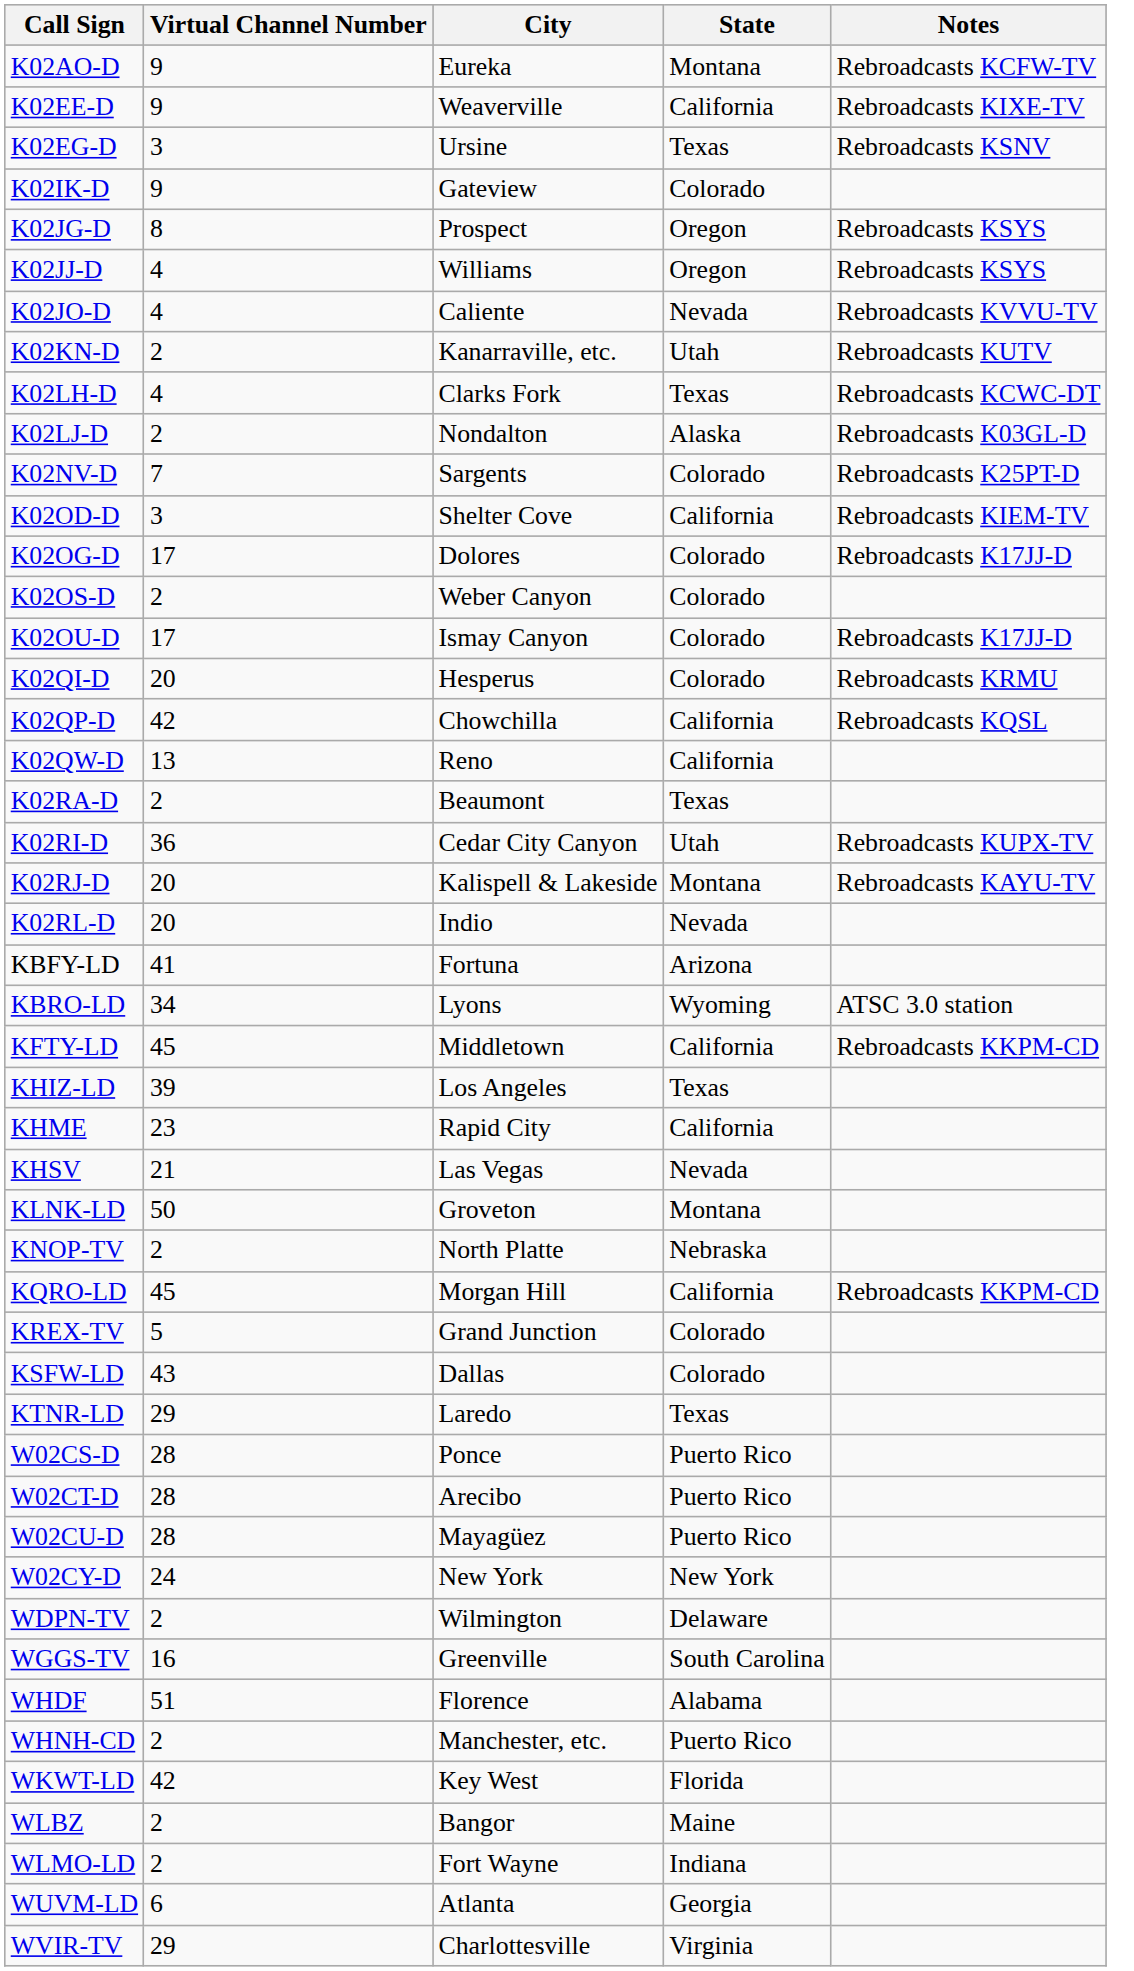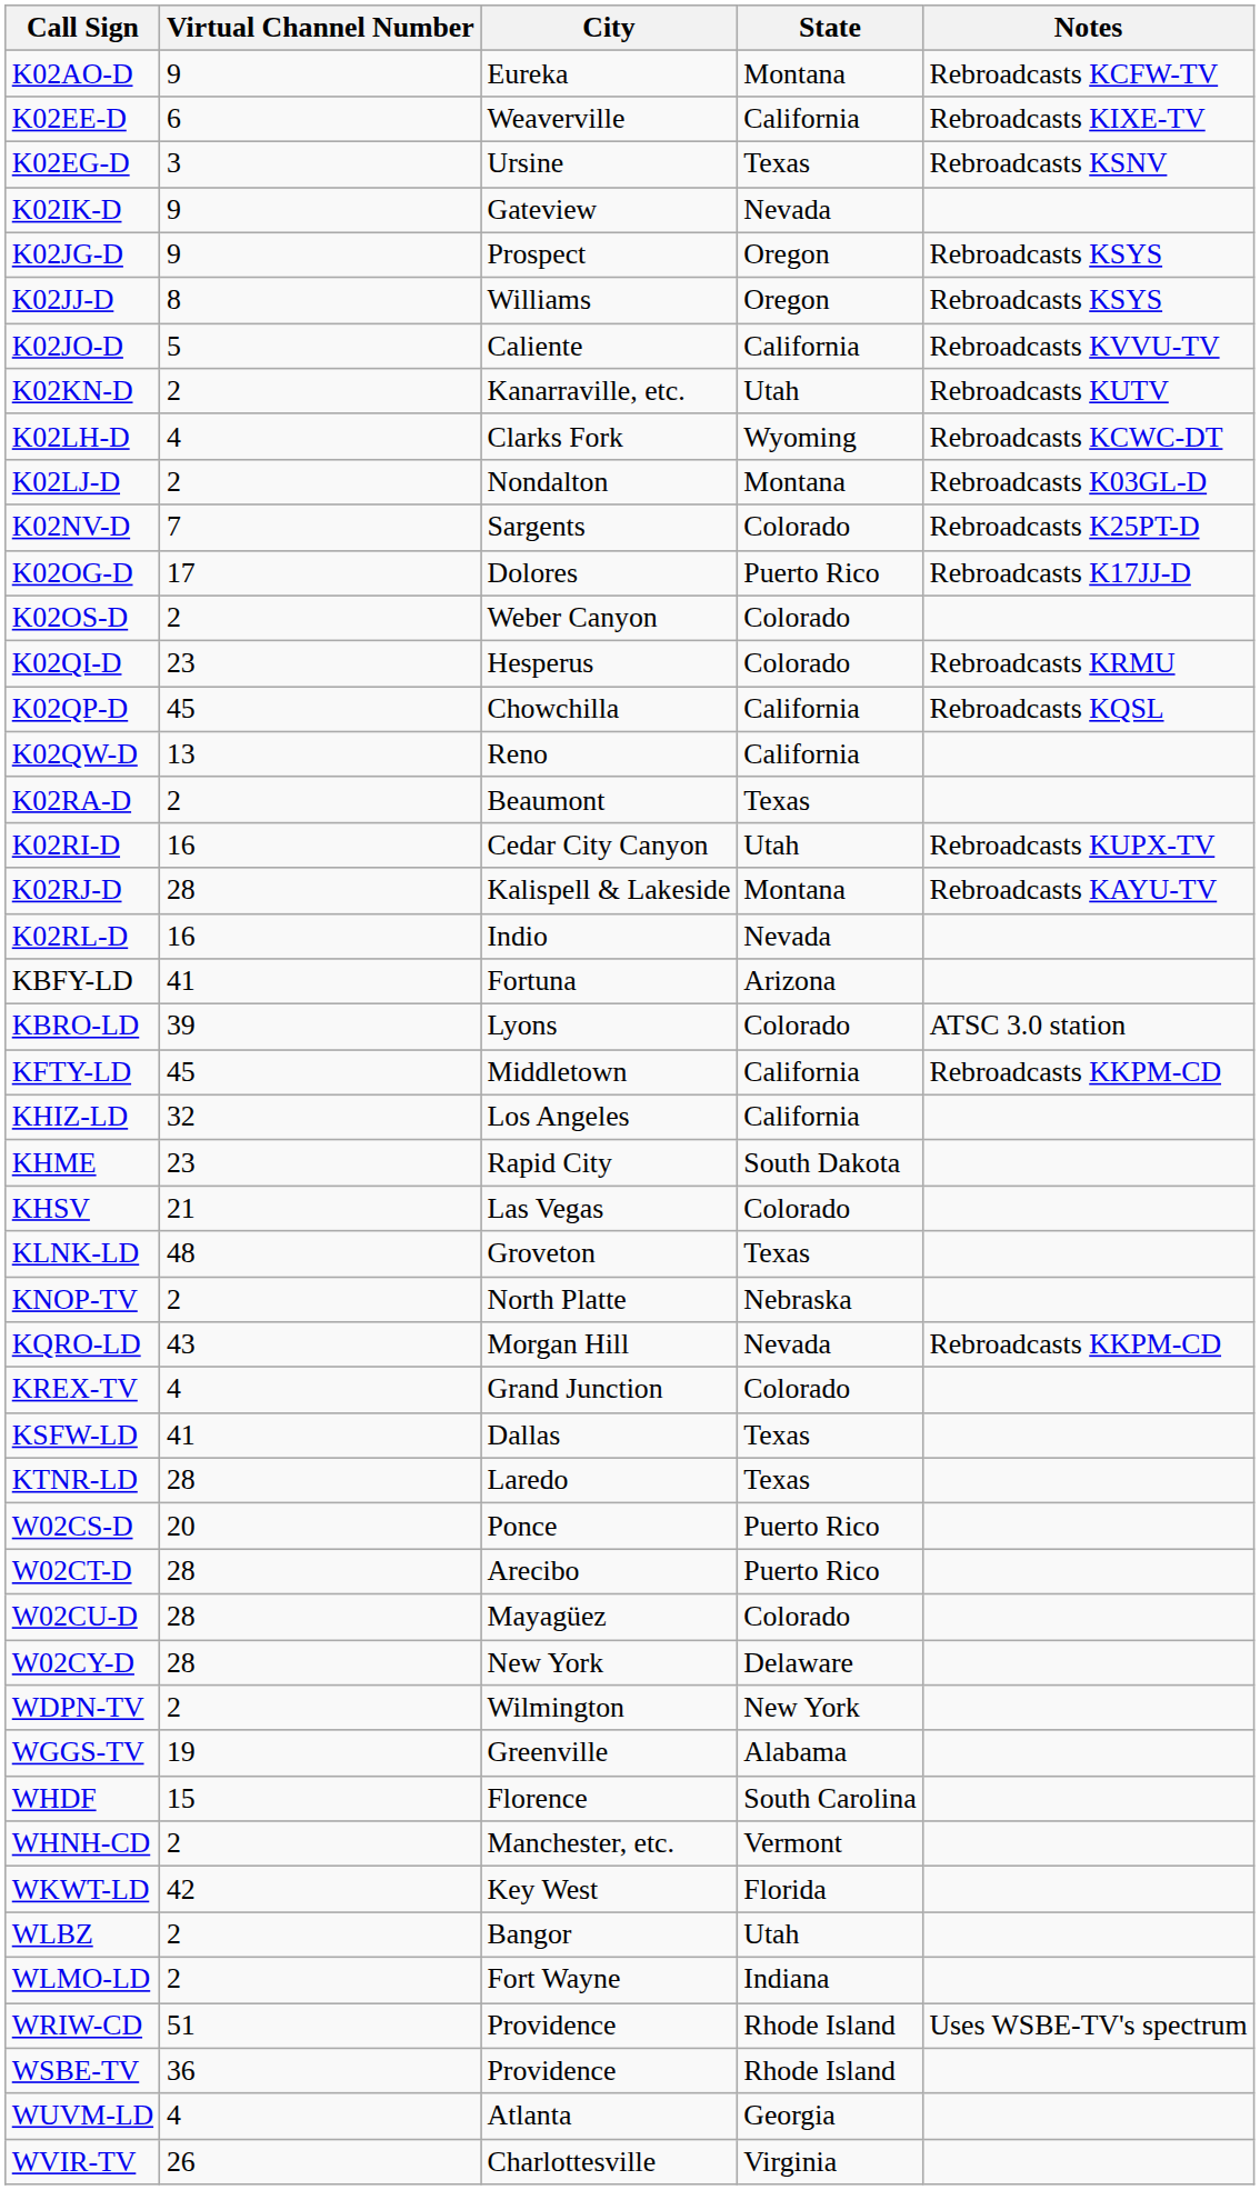 <table class="sortable wikitable">
 <tr>
 <th>Call Sign</th>
 <th>Virtual Channel Number</th>
 <th>City</th>
 <th>State</th>
 <th>Notes</th>
 </tr>
 <tr>
 <td><a href='#'>K02AO-D</a></td>
 <td>9</td>
 <td>Eureka</td>
 <td>Montana</td>
 <td>Rebroadcasts <a href='#'>KCFW-TV</a></td>
 </tr>
 <tr>
 <td><a href='#'>K02EE-D</a></td>
-<td>9</td>
+<td>6</td>
 <td>Weaverville</td>
 <td>California</td>
 <td>Rebroadcasts <a href='#'>KIXE-TV</a></td>
 </tr>
 <tr>
 <td><a href='#'>K02EG-D</a></td>
 <td>3</td>
 <td>Ursine</td>
 <td>Texas</td>
 <td>Rebroadcasts <a href='#'>KSNV</a></td>
 </tr>
 <tr>
 <td><a href='#'>K02IK-D</a></td>
 <td>9</td>
 <td>Gateview</td>
-<td>Colorado</td>
+<td>Nevada</td>
 <td></td>
 </tr>
 <tr>
 <td><a href='#'>K02JG-D</a></td>
-<td>8</td>
+<td>9</td>
 <td>Prospect</td>
 <td>Oregon</td>
 <td>Rebroadcasts <a href='#'>KSYS</a></td>
 </tr>
 <tr>
 <td><a href='#'>K02JJ-D</a></td>
-<td>4</td>
+<td>8</td>
 <td>Williams</td>
 <td>Oregon</td>
 <td>Rebroadcasts <a href='#'>KSYS</a></td>
 </tr>
 <tr>
 <td><a href='#'>K02JO-D</a></td>
-<td>4</td>
+<td>5</td>
 <td>Caliente</td>
-<td>Nevada</td>
+<td>California</td>
 <td>Rebroadcasts <a href='#'>KVVU-TV</a></td>
 </tr>
 <tr>
 <td><a href='#'>K02KN-D</a></td>
 <td>2</td>
 <td>Kanarraville, etc.</td>
 <td>Utah</td>
 <td>Rebroadcasts <a href='#'>KUTV</a></td>
 </tr>
 <tr>
 <td><a href='#'>K02LH-D</a></td>
 <td>4</td>
 <td>Clarks Fork</td>
-<td>Texas</td>
+<td>Wyoming</td>
 <td>Rebroadcasts <a href='#'>KCWC-DT</a></td>
 </tr>
 <tr>
 <td><a href='#'>K02LJ-D</a></td>
 <td>2</td>
 <td>Nondalton</td>
-<td>Alaska</td>
+<td>Montana</td>
 <td>Rebroadcasts <a href='#'>K03GL-D</a></td>
 </tr>
 <tr>
 <td><a href='#'>K02NV-D</a></td>
 <td>7</td>
 <td>Sargents</td>
 <td>Colorado</td>
 <td>Rebroadcasts <a href='#'>K25PT-D</a></td>
 </tr>
 <tr>
-<td><a href='#'>K02OD-D</a></td>
-<td>3</td>
-<td>Shelter Cove</td>
-<td>California</td>
-<td>Rebroadcasts <a href='#'>KIEM-TV</a></td>
-</tr>
-<tr>
 <td><a href='#'>K02OG-D</a></td>
 <td>17</td>
 <td>Dolores</td>
-<td>Colorado</td>
+<td>Puerto Rico</td>
 <td>Rebroadcasts <a href='#'>K17JJ-D</a></td>
 </tr>
 <tr>
 <td><a href='#'>K02OS-D</a></td>
 <td>2</td>
 <td>Weber Canyon</td>
 <td>Colorado</td>
 <td></td>
 </tr>
 <tr>
-<td><a href='#'>K02OU-D</a></td>
-<td>17</td>
-<td>Ismay Canyon</td>
-<td>Colorado</td>
-<td>Rebroadcasts <a href='#'>K17JJ-D</a></td>
-</tr>
-<tr>
 <td><a href='#'>K02QI-D</a></td>
-<td>20</td>
+<td>23</td>
 <td>Hesperus</td>
 <td>Colorado</td>
 <td>Rebroadcasts <a href='#'>KRMU</a></td>
 </tr>
 <tr>
 <td><a href='#'>K02QP-D</a></td>
-<td>42</td>
+<td>45</td>
 <td>Chowchilla</td>
 <td>California</td>
 <td>Rebroadcasts <a href='#'>KQSL</a></td>
 </tr>
 <tr>
 <td><a href='#'>K02QW-D</a></td>
 <td>13</td>
 <td>Reno</td>
 <td>California</td>
 <td></td>
 </tr>
 <tr>
 <td><a href='#'>K02RA-D</a></td>
 <td>2</td>
 <td>Beaumont</td>
 <td>Texas</td>
 <td></td>
 </tr>
 <tr>
 <td><a href='#'>K02RI-D</a></td>
-<td>36</td>
+<td>16</td>
 <td>Cedar City Canyon</td>
 <td>Utah</td>
 <td>Rebroadcasts <a href='#'>KUPX-TV</a></td>
 </tr>
 <tr>
 <td><a href='#'>K02RJ-D</a></td>
-<td>20</td>
+<td>28</td>
 <td>Kalispell & Lakeside</td>
 <td>Montana</td>
 <td>Rebroadcasts <a href='#'>KAYU-TV</a></td>
 </tr>
 <tr>
 <td><a href='#'>K02RL-D</a></td>
-<td>20</td>
+<td>16</td>
 <td>Indio</td>
 <td>Nevada</td>
 <td></td>
 </tr>
 <tr>
 <td>KBFY-LD</td>
 <td>41</td>
 <td>Fortuna</td>
 <td>Arizona</td>
 <td></td>
 </tr>
 <tr>
 <td><a href='#'>KBRO-LD</a></td>
-<td>34</td>
+<td>39</td>
 <td>Lyons</td>
-<td>Wyoming</td>
+<td>Colorado</td>
 <td>ATSC 3.0 station</td>
 </tr>
 <tr>
 <td><a href='#'>KFTY-LD</a></td>
 <td>45</td>
 <td>Middletown</td>
 <td>California</td>
 <td>Rebroadcasts <a href='#'>KKPM-CD</a></td>
 </tr>
 <tr>
 <td><a href='#'>KHIZ-LD</a></td>
-<td>39</td>
+<td>32</td>
 <td>Los Angeles</td>
-<td>Texas</td>
+<td>California</td>
 <td></td>
 </tr>
 <tr>
 <td><a href='#'>KHME</a></td>
 <td>23</td>
 <td>Rapid City</td>
-<td>California</td>
+<td>South Dakota</td>
 <td></td>
 </tr>
 <tr>
 <td><a href='#'>KHSV</a></td>
 <td>21</td>
 <td>Las Vegas</td>
-<td>Nevada</td>
+<td>Colorado</td>
 <td></td>
 </tr>
 <tr>
 <td><a href='#'>KLNK-LD</a></td>
-<td>50</td>
+<td>48</td>
 <td>Groveton</td>
-<td>Montana</td>
+<td>Texas</td>
 <td></td>
 </tr>
 <tr>
 <td><a href='#'>KNOP-TV</a></td>
 <td>2</td>
 <td>North Platte</td>
 <td>Nebraska</td>
 <td></td>
 </tr>
 <tr>
 <td><a href='#'>KQRO-LD</a></td>
-<td>45</td>
+<td>43</td>
 <td>Morgan Hill</td>
-<td>California</td>
+<td>Nevada</td>
 <td>Rebroadcasts <a href='#'>KKPM-CD</a></td>
 </tr>
 <tr>
 <td><a href='#'>KREX-TV</a></td>
-<td>5</td>
+<td>4</td>
 <td>Grand Junction</td>
 <td>Colorado</td>
 <td></td>
 </tr>
 <tr>
 <td><a href='#'>KSFW-LD</a></td>
-<td>43</td>
+<td>41</td>
 <td>Dallas</td>
-<td>Colorado</td>
+<td>Texas</td>
 <td></td>
 </tr>
 <tr>
 <td><a href='#'>KTNR-LD</a></td>
-<td>29</td>
+<td>28</td>
 <td>Laredo</td>
 <td>Texas</td>
 <td></td>
 </tr>
 <tr>
 <td><a href='#'>W02CS-D</a></td>
-<td>28</td>
+<td>20</td>
 <td>Ponce</td>
 <td>Puerto Rico</td>
 <td></td>
 </tr>
 <tr>
 <td><a href='#'>W02CT-D</a></td>
 <td>28</td>
 <td>Arecibo</td>
 <td>Puerto Rico</td>
 <td></td>
 </tr>
 <tr>
 <td><a href='#'>W02CU-D</a></td>
 <td>28</td>
 <td>Mayagüez</td>
-<td>Puerto Rico</td>
+<td>Colorado</td>
 <td></td>
 </tr>
 <tr>
 <td><a href='#'>W02CY-D</a></td>
-<td>24</td>
+<td>28</td>
 <td>New York</td>
-<td>New York</td>
+<td>Delaware</td>
 <td></td>
 </tr>
 <tr>
 <td><a href='#'>WDPN-TV</a></td>
 <td>2</td>
 <td>Wilmington</td>
-<td>Delaware</td>
+<td>New York</td>
 <td></td>
 </tr>
 <tr>
 <td><a href='#'>WGGS-TV</a></td>
-<td>16</td>
+<td>19</td>
 <td>Greenville</td>
-<td>South Carolina</td>
+<td>Alabama</td>
 <td></td>
 </tr>
 <tr>
 <td><a href='#'>WHDF</a></td>
-<td>51</td>
+<td>15</td>
 <td>Florence</td>
-<td>Alabama</td>
+<td>South Carolina</td>
 <td></td>
 </tr>
 <tr>
 <td><a href='#'>WHNH-CD</a></td>
 <td>2</td>
 <td>Manchester, etc.</td>
-<td>Puerto Rico</td>
+<td>Vermont</td>
 <td></td>
 </tr>
 <tr>
 <td><a href='#'>WKWT-LD</a></td>
 <td>42</td>
 <td>Key West</td>
 <td>Florida</td>
 <td></td>
 </tr>
 <tr>
 <td><a href='#'>WLBZ</a></td>
 <td>2</td>
 <td>Bangor</td>
-<td>Maine</td>
+<td>Utah</td>
 <td></td>
 </tr>
 <tr>
 <td><a href='#'>WLMO-LD</a></td>
 <td>2</td>
 <td>Fort Wayne</td>
 <td>Indiana</td>
 <td></td>
 </tr>
 <tr>
+<td><a href='#'>WRIW-CD</a></td>
+<td>51</td>
+<td>Providence</td>
+<td>Rhode Island</td>
+<td>Uses WSBE-TV's spectrum</td>
+</tr>
+<tr>
+<td><a href='#'>WSBE-TV</a></td>
+<td>36</td>
+<td>Providence</td>
+<td>Rhode Island</td>
+<td></td>
+</tr>
+<tr>
 <td><a href='#'>WUVM-LD</a></td>
-<td>6</td>
+<td>4</td>
 <td>Atlanta</td>
 <td>Georgia</td>
 <td></td>
 </tr>
 <tr>
 <td><a href='#'>WVIR-TV</a></td>
-<td>29</td>
+<td>26</td>
 <td>Charlottesville</td>
 <td>Virginia</td>
 <td></td>
 </tr>
 </table>
